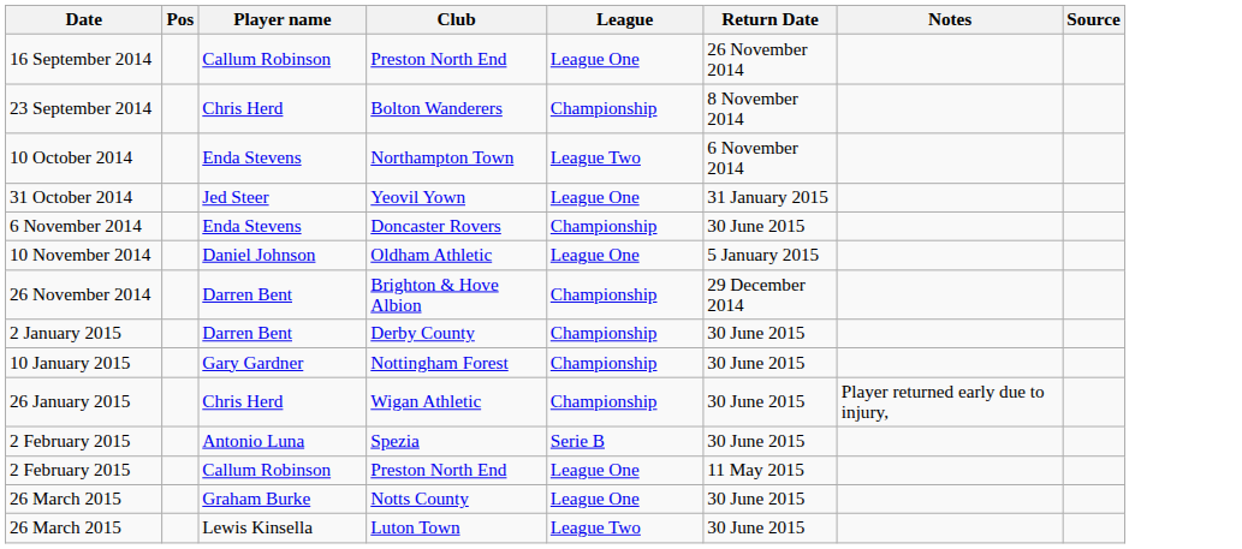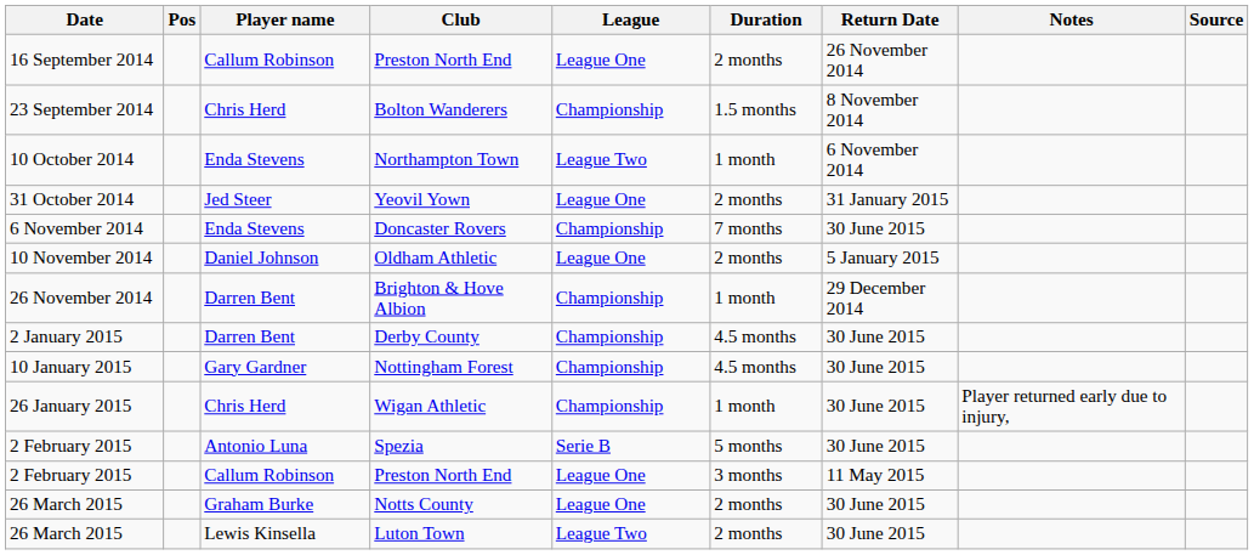 <table class="wikitable">
 <tr>
 <th width=130>Date</th>
 <th width=10>Pos</th>
 <th width=140>Player name</th>
 <th width=150>Club</th>
 <th width=130>League</th>
+<th width=90>Duration</th>
 <th width=110>Return Date</th>
 <th width=190>Notes</th>
 <th width=10>Source</th>
 </tr>
 <tr>
 <td>16 September 2014</td>
 <td></td>
 <td> <a href='#'>Callum Robinson</a></td>
 <td> <a href='#'>Preston North End</a></td>
 <td> <a href='#'>League One</a></td>
+<td>2 months</td>
 <td>26 November 2014</td>
 <td></td>
 <td></td>
 </tr>
 <tr>
 <td>23 September 2014</td>
 <td></td>
 <td> <a href='#'>Chris Herd</a></td>
 <td> <a href='#'>Bolton Wanderers</a></td>
 <td> <a href='#'>Championship</a></td>
+<td>1.5 months</td>
 <td>8 November 2014</td>
 <td></td>
 <td></td>
 </tr>
 <tr>
 <td>10 October 2014</td>
 <td></td>
 <td> <a href='#'>Enda Stevens</a></td>
 <td> <a href='#'>Northampton Town</a></td>
 <td> <a href='#'>League Two</a></td>
+<td>1 month</td>
 <td>6 November 2014</td>
 <td></td>
 <td></td>
 </tr>
 <tr>
 <td>31 October 2014</td>
 <td></td>
 <td> <a href='#'>Jed Steer</a></td>
 <td> <a href='#'>Yeovil Yown</a></td>
 <td> <a href='#'>League One</a></td>
+<td>2 months</td>
 <td>31 January 2015</td>
 <td></td>
 <td></td>
 </tr>
 <tr>
 <td>6 November 2014</td>
 <td></td>
 <td> <a href='#'>Enda Stevens</a></td>
 <td> <a href='#'>Doncaster Rovers</a></td>
 <td> <a href='#'>Championship</a></td>
+<td>7 months</td>
 <td>30 June 2015</td>
 <td></td>
 <td></td>
 </tr>
 <tr>
 <td>10 November 2014</td>
 <td></td>
 <td> <a href='#'>Daniel Johnson</a></td>
 <td> <a href='#'>Oldham Athletic</a></td>
 <td> <a href='#'>League One</a></td>
+<td>2 months</td>
 <td>5 January 2015</td>
 <td></td>
 <td></td>
 </tr>
 <tr>
 <td>26 November 2014</td>
 <td></td>
 <td> <a href='#'>Darren Bent</a></td>
 <td> <a href='#'>Brighton & Hove Albion</a></td>
 <td> <a href='#'>Championship</a></td>
+<td>1 month</td>
 <td>29 December 2014</td>
 <td></td>
 <td></td>
 </tr>
 <tr>
 <td>2 January 2015</td>
 <td></td>
 <td> <a href='#'>Darren Bent</a></td>
 <td> <a href='#'>Derby County</a></td>
 <td> <a href='#'>Championship</a></td>
+<td>4.5 months</td>
 <td>30 June 2015</td>
 <td></td>
 <td></td>
 </tr>
 <tr>
 <td>10 January 2015</td>
 <td></td>
 <td> <a href='#'>Gary Gardner</a></td>
 <td> <a href='#'>Nottingham Forest</a></td>
 <td> <a href='#'>Championship</a></td>
+<td>4.5 months</td>
 <td>30 June 2015</td>
 <td></td>
 <td></td>
 </tr>
 <tr>
 <td>26 January 2015</td>
 <td></td>
 <td> <a href='#'>Chris Herd</a></td>
 <td> <a href='#'>Wigan Athletic</a></td>
 <td> <a href='#'>Championship</a></td>
+<td>1 month</td>
 <td>30 June 2015</td>
 <td>Player returned early due to injury,</td>
 <td></td>
 </tr>
 <tr>
 <td>2 February 2015</td>
 <td></td>
 <td> <a href='#'>Antonio Luna</a></td>
 <td> <a href='#'>Spezia</a></td>
 <td> <a href='#'>Serie B</a></td>
+<td>5 months</td>
 <td>30 June 2015</td>
 <td></td>
 <td></td>
 </tr>
 <tr>
 <td>2 February 2015</td>
 <td></td>
 <td> <a href='#'>Callum Robinson</a></td>
 <td> <a href='#'>Preston North End</a></td>
 <td> <a href='#'>League One</a></td>
+<td>3 months</td>
 <td>11 May 2015</td>
 <td></td>
 <td></td>
 </tr>
 <tr>
 <td>26 March 2015</td>
 <td></td>
 <td> <a href='#'>Graham Burke</a></td>
 <td> <a href='#'>Notts County</a></td>
 <td> <a href='#'>League One</a></td>
+<td>2 months</td>
 <td>30 June 2015</td>
 <td></td>
 <td></td>
 </tr>
 <tr>
 <td>26 March 2015</td>
 <td></td>
 <td> Lewis Kinsella</td>
 <td> <a href='#'>Luton Town</a></td>
 <td> <a href='#'>League Two</a></td>
+<td>2 months</td>
 <td>30 June 2015</td>
 <td></td>
 <td></td>
 </tr>
 </table>
